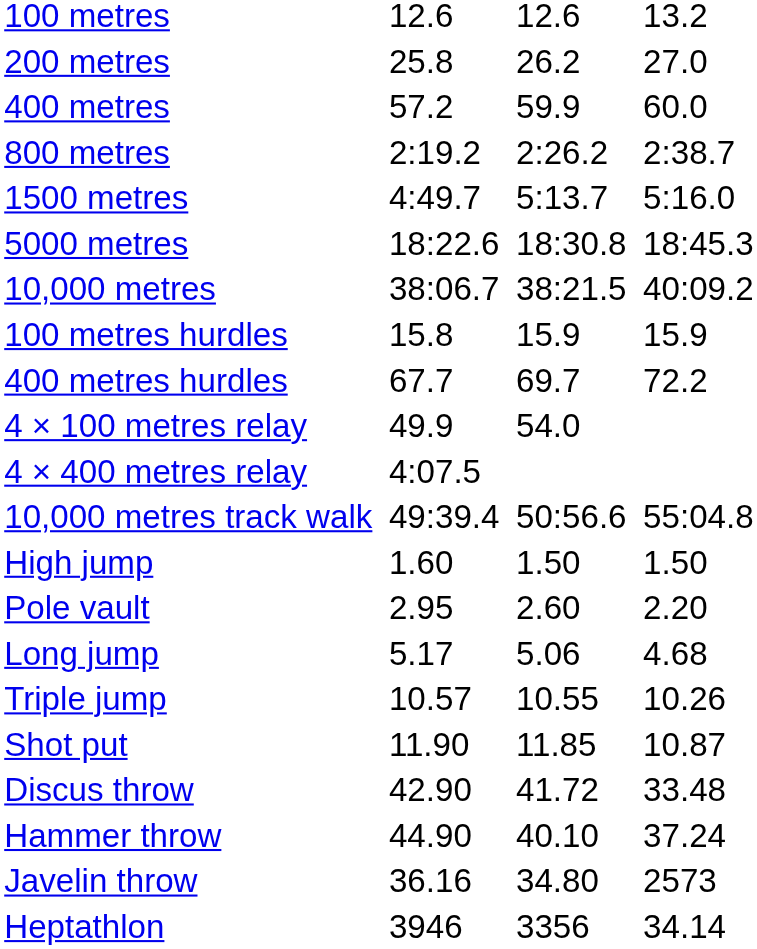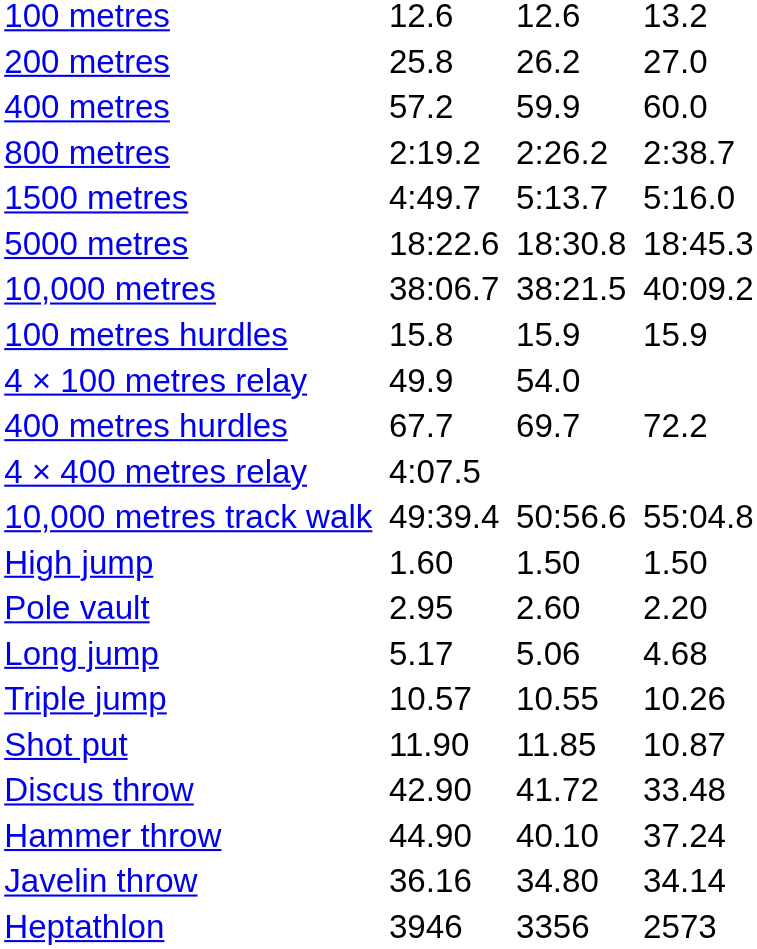 <table>
 <tr>
 <td><a href='#'>100 metres</a></td>
 <td align=left></td>
 <td>12.6</td>
 <td align=left></td>
 <td>12.6</td>
 <td align=left></td>
 <td>13.2</td>
 </tr>
 <tr>
 <td><a href='#'>200 metres</a></td>
 <td align=left></td>
 <td>25.8</td>
 <td align=left></td>
 <td>26.2</td>
 <td align=left></td>
 <td>27.0</td>
 </tr>
 <tr>
 <td><a href='#'>400 metres</a></td>
 <td align=left></td>
 <td>57.2</td>
 <td align=left></td>
 <td>59.9</td>
 <td align=left></td>
 <td>60.0</td>
 </tr>
 <tr>
 <td><a href='#'>800 metres</a></td>
 <td align=left></td>
 <td>2:19.2</td>
 <td align=left></td>
 <td>2:26.2</td>
 <td align=left></td>
 <td>2:38.7</td>
 </tr>
 <tr>
 <td><a href='#'>1500 metres</a></td>
 <td align=left></td>
 <td>4:49.7</td>
 <td align=left></td>
 <td>5:13.7</td>
 <td align=left></td>
 <td>5:16.0</td>
 </tr>
 <tr>
 <td><a href='#'>5000 metres</a></td>
 <td align=left></td>
 <td>18:22.6</td>
 <td align=left></td>
 <td>18:30.8</td>
 <td align=left></td>
 <td>18:45.3</td>
 </tr>
 <tr>
 <td><a href='#'>10,000 metres</a></td>
 <td align=left></td>
 <td>38:06.7</td>
 <td align=left></td>
 <td>38:21.5</td>
 <td align=left></td>
 <td>40:09.2</td>
 </tr>
 <tr>
 <td><a href='#'>100 metres hurdles</a></td>
 <td align=left></td>
 <td>15.8</td>
 <td align=left></td>
 <td>15.9</td>
 <td align=left></td>
 <td>15.9</td>
 </tr>
 <tr>
+<td><a href='#'>4 × 100 metres relay</a></td>
+<td></td>
+<td>49.9</td>
+<td></td>
+<td>54.0</td>
+<td></td>
+<td></td>
+</tr>
+<tr>
 <td><a href='#'>400 metres hurdles</a></td>
 <td align=left></td>
 <td>67.7</td>
 <td align=left></td>
 <td>69.7</td>
 <td align=left></td>
 <td>72.2</td>
-</tr>
-<tr>
-<td><a href='#'>4 × 100 metres relay</a></td>
-<td></td>
-<td>49.9</td>
-<td></td>
-<td>54.0</td>
-<td></td>
-<td></td>
 </tr>
 <tr>
 <td><a href='#'>4 × 400 metres relay</a></td>
 <td></td>
 <td>4:07.5</td>
 <td></td>
 <td></td>
 <td></td>
 <td></td>
 </tr>
 <tr>
 <td><a href='#'>10,000 metres track walk</a></td>
 <td align=left></td>
 <td>49:39.4</td>
 <td align=left></td>
 <td>50:56.6</td>
 <td align=left></td>
 <td>55:04.8</td>
 </tr>
 <tr>
 <td><a href='#'>High jump</a></td>
 <td align=left></td>
 <td>1.60</td>
 <td align=left></td>
 <td>1.50</td>
 <td align=left></td>
 <td>1.50</td>
 </tr>
 <tr>
 <td><a href='#'>Pole vault</a></td>
 <td align=left></td>
 <td>2.95</td>
 <td align=left></td>
 <td>2.60</td>
 <td align=left></td>
 <td>2.20</td>
 </tr>
 <tr>
 <td><a href='#'>Long jump</a></td>
 <td align=left></td>
 <td>5.17</td>
 <td align=left></td>
 <td>5.06</td>
 <td align=left></td>
 <td>4.68</td>
 </tr>
 <tr>
 <td><a href='#'>Triple jump</a></td>
 <td align=left></td>
 <td>10.57</td>
 <td align=left></td>
 <td>10.55</td>
 <td align=left></td>
 <td>10.26</td>
 </tr>
 <tr>
 <td><a href='#'>Shot put</a></td>
 <td align=left></td>
 <td>11.90</td>
 <td align=left></td>
 <td>11.85</td>
 <td align=left></td>
 <td>10.87</td>
 </tr>
 <tr>
 <td><a href='#'>Discus throw</a></td>
 <td align=left></td>
 <td>42.90</td>
 <td align=left></td>
 <td>41.72</td>
 <td align=left></td>
 <td>33.48</td>
 </tr>
 <tr>
 <td><a href='#'>Hammer throw</a></td>
 <td align=left></td>
 <td>44.90</td>
 <td align=left></td>
 <td>40.10</td>
 <td align=left></td>
 <td>37.24</td>
 </tr>
 <tr>
 <td><a href='#'>Javelin throw</a></td>
 <td align=left></td>
 <td>36.16</td>
 <td align=left></td>
 <td>34.80</td>
 <td align=left></td>
-<td>2573</td>
+<td>34.14</td>
 </tr>
 <tr>
 <td><a href='#'>Heptathlon</a></td>
 <td align=left></td>
 <td>3946</td>
 <td align=left></td>
 <td>3356</td>
 <td align=left></td>
-<td>34.14</td>
+<td>2573</td>
 </tr>
 </table>
